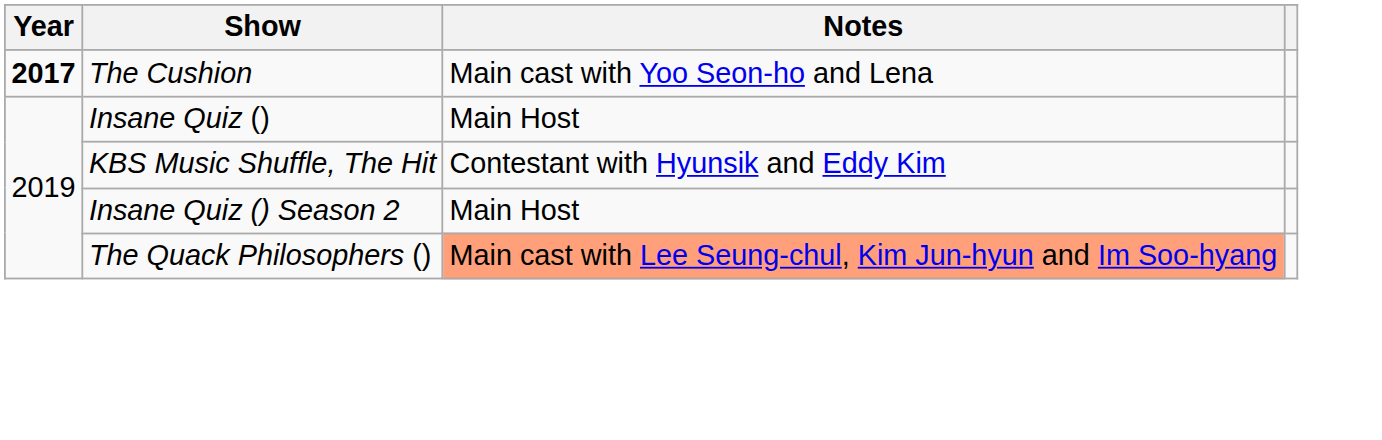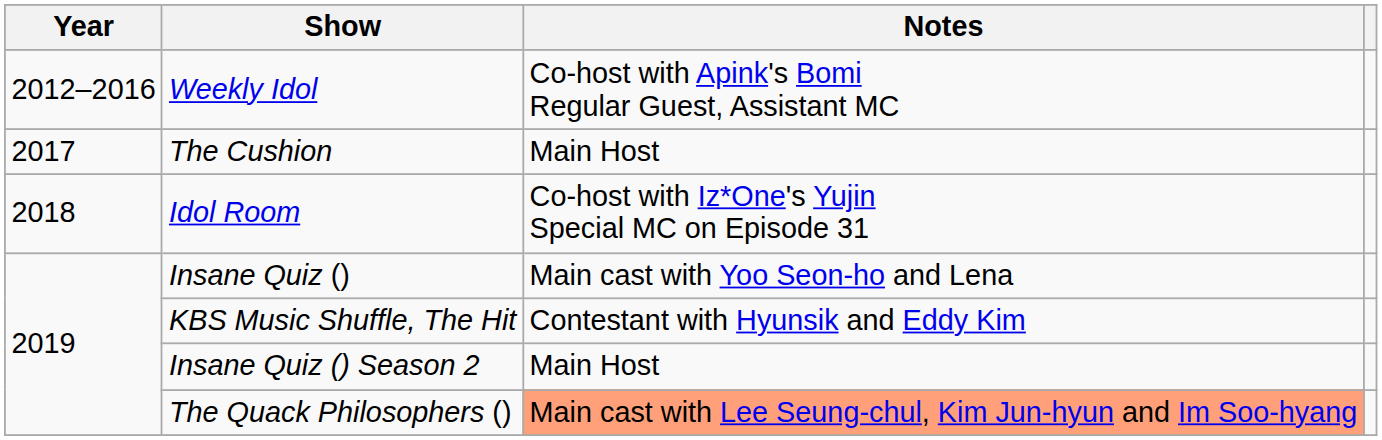 <table class="wikitable sortable">
 <tr>
 <th>Year</th>
 <th>Show</th>
 <th>Notes</th>
 <th></th>
 </tr>
 <tr>
-<td><strong>2017</strong></td>
+<td>2012–2016</td>
+<td><em><a href='#'>Weekly Idol</a></em></td>
+<td>Co-host with <a href='#'>Apink</a>'s <a href='#'>Bomi</a><br>Regular Guest, Assistant MC</td>
+<td></td>
+</tr>
+<tr>
+<td>2017</td>
 <td><em>The Cushion</em></td>
-<td>Main cast with <a href='#'>Yoo Seon-ho</a> and Lena</td>
+<td>Main Host</td>
+<td></td>
+</tr>
+<tr>
+<td>2018</td>
+<td><em><a href='#'>Idol Room</a></em></td>
+<td>Co-host with <a href='#'>Iz*One</a>'s <a href='#'>Yujin</a><br>Special MC on Episode 31</td>
 <td></td>
 </tr>
 <tr>
 <td rowspan=4>2019</td>
 <td><em>Insane Quiz</em> ()</td>
-<td>Main Host</td>
+<td>Main cast with <a href='#'>Yoo Seon-ho</a> and Lena</td>
 <td></td>
 </tr>
 <tr>
 <td><em>KBS Music Shuffle, The Hit</em></td>
 <td>Contestant with <a href='#'>Hyunsik</a> and <a href='#'>Eddy Kim</a></td>
 <td></td>
 </tr>
 <tr>
 <td><em>Insane Quiz () Season 2</em></td>
 <td>Main Host</td>
 <td></td>
 </tr>
 <tr>
 <td><em>The Quack Philosophers</em> ()</td>
 <td style="background: lightsalmon;">Main cast with <a href='#'>Lee Seung-chul</a>, <a href='#'>Kim Jun-hyun</a> and <a href='#'>Im Soo-hyang</a></td>
 <td></td>
 </tr>
 </table>
